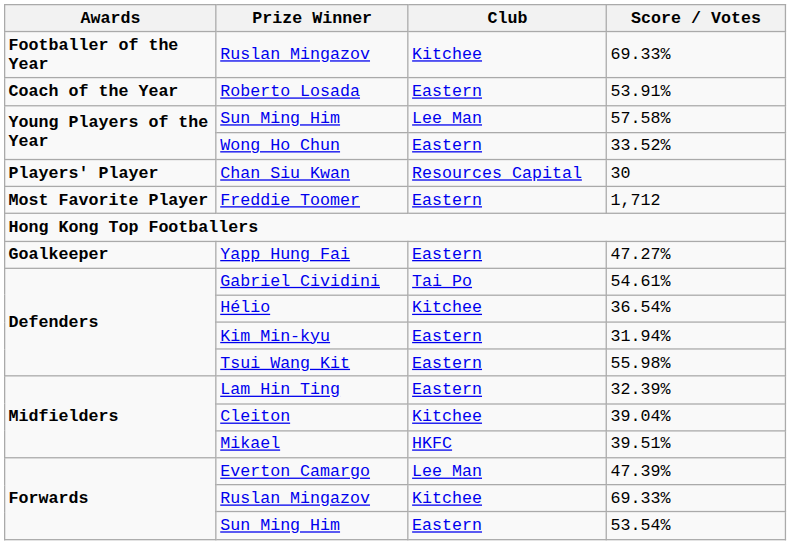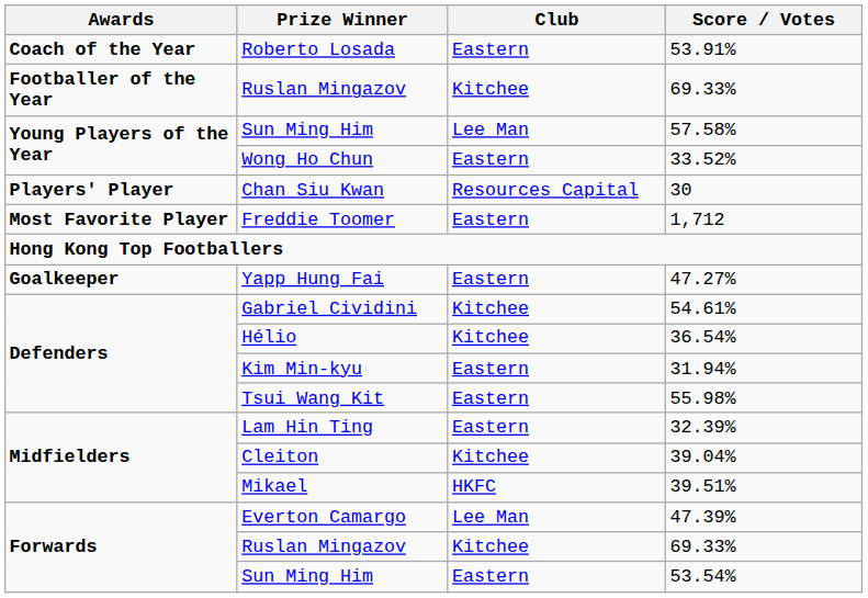 <table class="wikitable sortable" border="1">
 <tr>
 <th width="300">Awards</th>
 <th width="300">Prize Winner</th>
 <th width="300">Club</th>
 <th width="300">Score / Votes</th>
 </tr>
 <tr>
+<td><strong>Coach of the Year</strong></td>
+<td> <a href='#'>Roberto Losada</a></td>
+<td><a href='#'>Eastern</a></td>
+<td>53.91%</td>
+</tr>
+<tr>
 <td><strong>Footballer of the Year</strong></td>
 <td> <a href='#'>Ruslan Mingazov</a></td>
 <td><a href='#'>Kitchee</a></td>
 <td>69.33%</td>
-</tr>
-<tr>
-<td><strong>Coach of the Year</strong></td>
-<td> <a href='#'>Roberto Losada</a></td>
-<td><a href='#'>Eastern</a></td>
-<td>53.91%</td>
 </tr>
 <tr>
 <td rowspan="2"><strong>Young Players of the Year</strong></td>
 <td> <a href='#'>Sun Ming Him</a></td>
 <td><a href='#'>Lee Man</a></td>
 <td>57.58%</td>
 </tr>
 <tr>
 <td> <a href='#'>Wong Ho Chun</a></td>
 <td><a href='#'>Eastern</a></td>
 <td>33.52%</td>
 </tr>
 <tr>
 <td><strong>Players' Player</strong></td>
 <td> <a href='#'>Chan Siu Kwan</a></td>
 <td><a href='#'>Resources Capital</a></td>
 <td>30</td>
 </tr>
 <tr>
 <td><strong>Most Favorite Player</strong></td>
 <td> <a href='#'>Freddie Toomer</a></td>
 <td><a href='#'>Eastern</a></td>
 <td>1,712</td>
 </tr>
 <tr>
 <td colspan="4"><strong>Hong Kong Top Footballers</strong></td>
 </tr>
 <tr>
 <td><strong>Goalkeeper</strong></td>
 <td> <a href='#'>Yapp Hung Fai</a></td>
 <td><a href='#'>Eastern</a></td>
 <td>47.27%</td>
 </tr>
 <tr>
 <td rowspan="4"><strong>Defenders</strong></td>
 <td> <a href='#'>Gabriel Cividini</a></td>
-<td><a href='#'>Tai Po</a></td>
+<td><a href='#'>Kitchee</a></td>
 <td>54.61%</td>
 </tr>
 <tr>
 <td> <a href='#'>Hélio</a></td>
 <td><a href='#'>Kitchee</a></td>
 <td>36.54%</td>
 </tr>
 <tr>
 <td> <a href='#'>Kim Min-kyu</a></td>
 <td><a href='#'>Eastern</a></td>
 <td>31.94%</td>
 </tr>
 <tr>
 <td> <a href='#'>Tsui Wang Kit</a></td>
 <td><a href='#'>Eastern</a></td>
 <td>55.98%</td>
 </tr>
 <tr>
 <td rowspan="3"><strong>Midfielders</strong></td>
 <td> <a href='#'>Lam Hin Ting</a></td>
 <td><a href='#'>Eastern</a></td>
 <td>32.39%</td>
 </tr>
 <tr>
 <td> <a href='#'>Cleiton</a></td>
 <td><a href='#'>Kitchee</a></td>
 <td>39.04%</td>
 </tr>
 <tr>
 <td> <a href='#'>Mikael</a></td>
 <td><a href='#'>HKFC</a></td>
 <td>39.51%</td>
 </tr>
 <tr>
 <td rowspan="3"><strong>Forwards</strong></td>
 <td> <a href='#'>Everton Camargo</a></td>
 <td><a href='#'>Lee Man</a></td>
 <td>47.39%</td>
 </tr>
 <tr>
 <td> <a href='#'>Ruslan Mingazov</a></td>
 <td><a href='#'>Kitchee</a></td>
 <td>69.33%</td>
 </tr>
 <tr>
 <td> <a href='#'>Sun Ming Him</a></td>
 <td><a href='#'>Eastern</a></td>
 <td>53.54%</td>
 </tr>
 </table>
